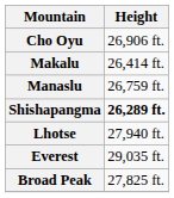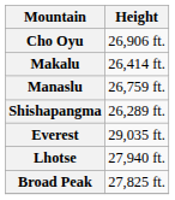 <table border="1" class="wikitable">
 <tr>
 <th>Mountain</th>
 <th>Height</th>
 </tr>
 <tr>
 <th>Cho Oyu</th>
 <td>26,906 ft.</td>
 </tr>
 <tr>
 <th>Makalu</th>
 <td>26,414 ft.</td>
 </tr>
 <tr>
 <th>Manaslu</th>
 <td>26,759 ft.</td>
 </tr>
 <tr>
 <th>Shishapangma</th>
-<td><strong>26,289 ft.</strong></td>
+<td>26,289 ft.</td>
+</tr>
+<tr>
+<th>Everest</th>
+<td>29,035 ft.</td>
 </tr>
 <tr>
 <th>Lhotse</th>
 <td>27,940 ft.</td>
-</tr>
-<tr>
-<th>Everest</th>
-<td>29,035 ft.</td>
 </tr>
 <tr>
 <th>Broad Peak</th>
 <td>27,825 ft.</td>
 </tr>
 <tr>
 </tr>
 </table>
